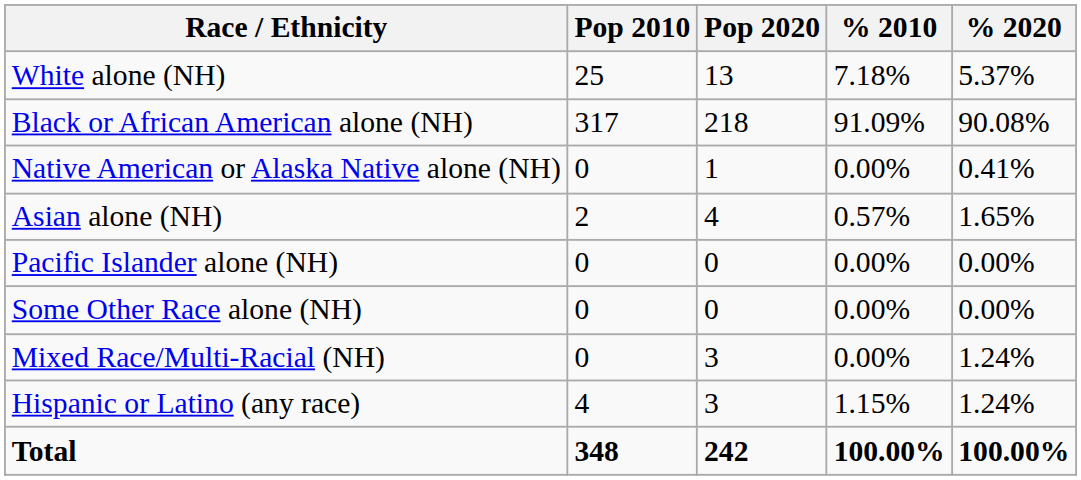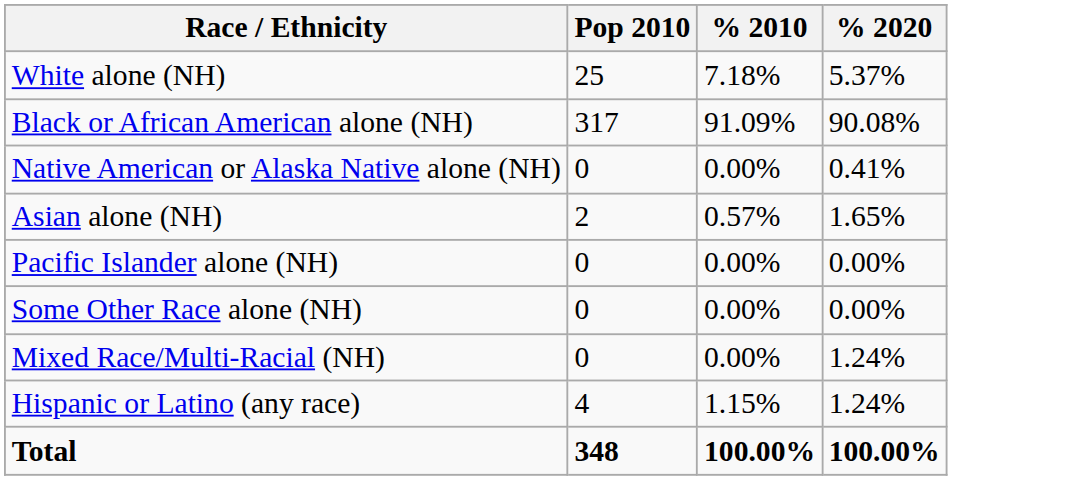 <table class="wikitable">
 <tr>
 <th>Race / Ethnicity</th>
 <th>Pop 2010</th>
-<th>Pop 2020</th>
 <th>% 2010</th>
 <th>% 2020</th>
 </tr>
 <tr>
 <td><a href='#'>White</a> alone (NH)</td>
 <td>25</td>
-<td>13</td>
 <td>7.18%</td>
 <td>5.37%</td>
 </tr>
 <tr>
 <td><a href='#'>Black or African American</a> alone (NH)</td>
 <td>317</td>
-<td>218</td>
 <td>91.09%</td>
 <td>90.08%</td>
 </tr>
 <tr>
 <td><a href='#'>Native American</a> or <a href='#'>Alaska Native</a> alone (NH)</td>
 <td>0</td>
-<td>1</td>
 <td>0.00%</td>
 <td>0.41%</td>
 </tr>
 <tr>
 <td><a href='#'>Asian</a> alone (NH)</td>
 <td>2</td>
-<td>4</td>
 <td>0.57%</td>
 <td>1.65%</td>
 </tr>
 <tr>
 <td><a href='#'>Pacific Islander</a> alone (NH)</td>
-<td>0</td>
 <td>0</td>
 <td>0.00%</td>
 <td>0.00%</td>
 </tr>
 <tr>
 <td><a href='#'>Some Other Race</a> alone (NH)</td>
 <td>0</td>
-<td>0</td>
 <td>0.00%</td>
 <td>0.00%</td>
 </tr>
 <tr>
 <td><a href='#'>Mixed Race/Multi-Racial</a> (NH)</td>
 <td>0</td>
-<td>3</td>
 <td>0.00%</td>
 <td>1.24%</td>
 </tr>
 <tr>
 <td><a href='#'>Hispanic or Latino</a> (any race)</td>
 <td>4</td>
-<td>3</td>
 <td>1.15%</td>
 <td>1.24%</td>
 </tr>
 <tr>
 <td><strong>Total</strong></td>
 <td><strong>348</strong></td>
-<td><strong>242</strong></td>
 <td><strong>100.00%</strong></td>
 <td><strong>100.00%</strong></td>
 </tr>
 </table>
